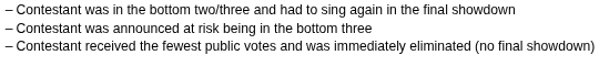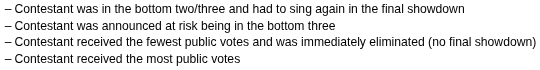 <table>
 <tr>
 <td> –</td>
 <td>Contestant was in the bottom two/three and had to sing again in the final showdown</td>
 </tr>
 <tr>
 <td> –</td>
 <td>Contestant was announced  at risk being in the bottom three</td>
 </tr>
 <tr>
 <td> –</td>
 <td>Contestant received the fewest public votes and was immediately eliminated (no final showdown)</td>
 </tr>
+<tr>
+<td> –</td>
+<td>Contestant received the most public votes</td>
+</tr>
 </table>
